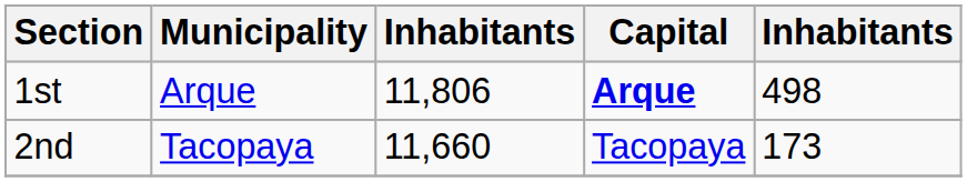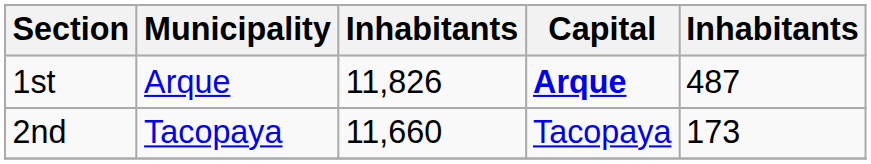 <table class="wikitable">
 <tr>
 <th>Section</th>
 <th>Municipality</th>
 <th>Inhabitants </th>
 <th>Capital</th>
 <th>Inhabitants </th>
 </tr>
 <tr>
 <td>1st</td>
 <td><a href='#'>Arque</a></td>
-<td>11,806</td>
+<td>11,826</td>
 <td><strong><a href='#'>Arque</a></strong></td>
-<td>498</td>
+<td>487</td>
 </tr>
 <tr>
 <td>2nd</td>
 <td><a href='#'>Tacopaya</a></td>
 <td>11,660</td>
 <td><a href='#'>Tacopaya</a></td>
 <td>173</td>
 </tr>
 <tr>
 </tr>
 </table>
